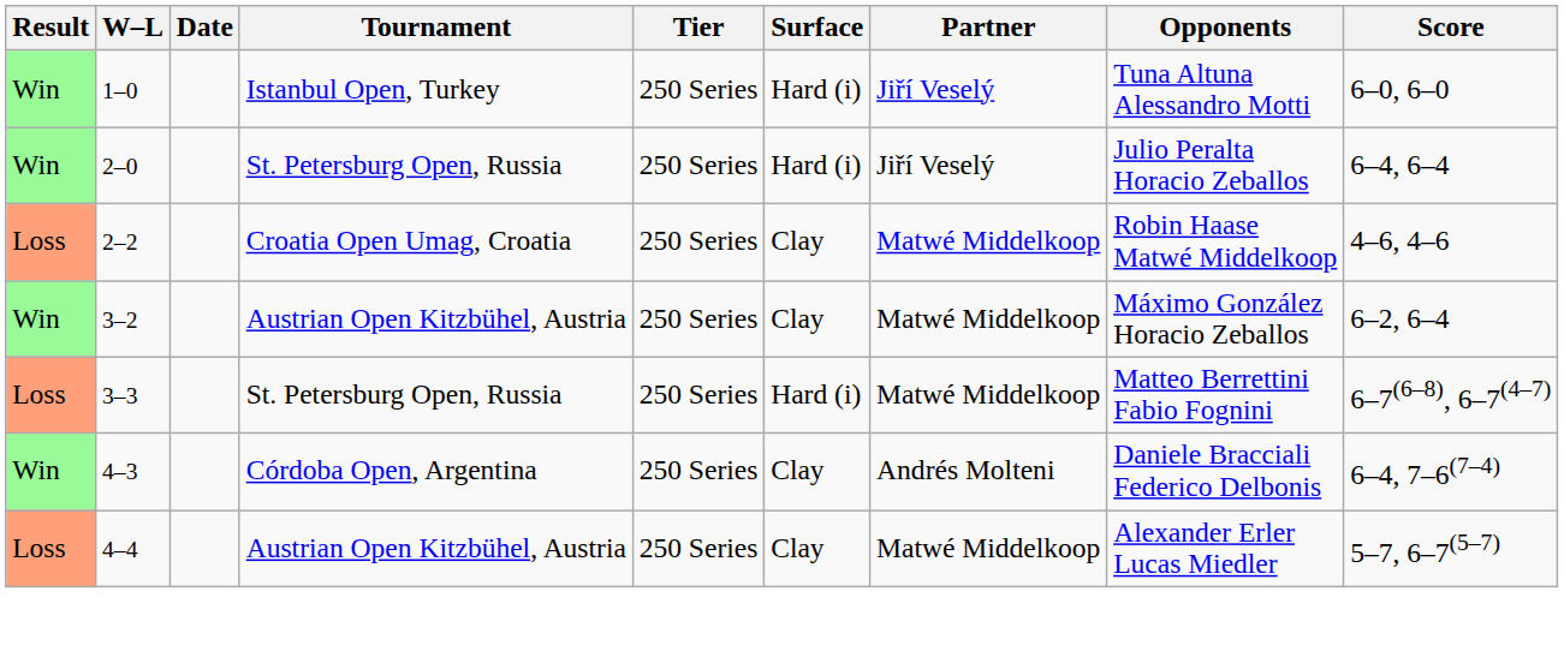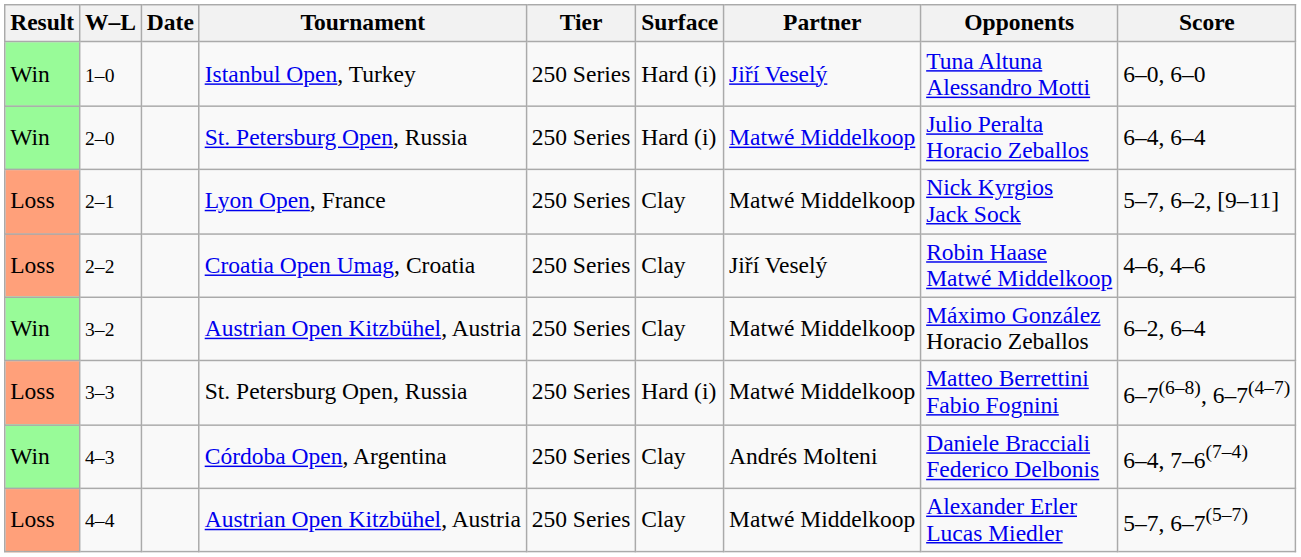 <table class="sortable wikitable">
 <tr>
 <th>Result</th>
 <th class=unsortable>W–L</th>
 <th>Date</th>
 <th>Tournament</th>
 <th>Tier</th>
 <th>Surface</th>
 <th>Partner</th>
 <th>Opponents</th>
 <th class=unsortable>Score</th>
 </tr>
 <tr>
 <td bgcolor=98FB98>Win</td>
 <td><small>1–0</small></td>
 <td><a href='#'></a></td>
 <td><a href='#'>Istanbul Open</a>, Turkey</td>
 <td>250 Series</td>
 <td>Hard (i)</td>
 <td> <a href='#'>Jiří Veselý</a></td>
 <td> <a href='#'>Tuna Altuna</a><br> <a href='#'>Alessandro Motti</a></td>
 <td>6–0, 6–0</td>
 </tr>
 <tr>
 <td bgcolor=98FB98>Win</td>
 <td><small>2–0</small></td>
 <td><a href='#'></a></td>
 <td><a href='#'>St. Petersburg Open</a>, Russia</td>
 <td>250 Series</td>
 <td>Hard (i)</td>
-<td> Jiří Veselý</td>
+<td> <a href='#'>Matwé Middelkoop</a></td>
 <td> <a href='#'>Julio Peralta</a><br> <a href='#'>Horacio Zeballos</a></td>
 <td>6–4, 6–4</td>
+</tr>
+<tr>
+<td bgcolor=FFA07A>Loss</td>
+<td><small>2–1</small></td>
+<td><a href='#'></a></td>
+<td><a href='#'>Lyon Open</a>, France</td>
+<td>250 Series</td>
+<td>Clay</td>
+<td> Matwé Middelkoop</td>
+<td> <a href='#'>Nick Kyrgios</a><br> <a href='#'>Jack Sock</a></td>
+<td>5–7, 6–2, [9–11]</td>
 </tr>
 <tr>
 <td bgcolor=FFA07A>Loss</td>
 <td><small>2–2</small></td>
 <td><a href='#'></a></td>
 <td><a href='#'>Croatia Open Umag</a>, Croatia</td>
 <td>250 Series</td>
 <td>Clay</td>
-<td> <a href='#'>Matwé Middelkoop</a></td>
+<td> Jiří Veselý</td>
 <td> <a href='#'>Robin Haase</a><br> <a href='#'>Matwé Middelkoop</a></td>
 <td>4–6, 4–6</td>
 </tr>
 <tr>
 <td bgcolor=98FB98>Win</td>
 <td><small>3–2</small></td>
 <td><a href='#'></a></td>
 <td><a href='#'>Austrian Open Kitzbühel</a>, Austria</td>
 <td>250 Series</td>
 <td>Clay</td>
 <td> Matwé Middelkoop</td>
 <td> <a href='#'>Máximo González</a><br> Horacio Zeballos</td>
 <td>6–2, 6–4</td>
 </tr>
 <tr>
 <td bgcolor=FFA07A>Loss</td>
 <td><small>3–3</small></td>
 <td><a href='#'></a></td>
 <td>St. Petersburg Open, Russia</td>
 <td>250 Series</td>
 <td>Hard (i)</td>
 <td> Matwé Middelkoop</td>
 <td> <a href='#'>Matteo Berrettini</a><br> <a href='#'>Fabio Fognini</a></td>
 <td>6–7<sup>(6–8)</sup>, 6–7<sup>(4–7)</sup></td>
 </tr>
 <tr>
 <td bgcolor=98FB98>Win</td>
 <td><small>4–3</small></td>
 <td><a href='#'></a></td>
 <td><a href='#'>Córdoba Open</a>, Argentina</td>
 <td>250 Series</td>
 <td>Clay</td>
 <td> Andrés Molteni</td>
 <td> <a href='#'>Daniele Bracciali</a><br> <a href='#'>Federico Delbonis</a></td>
 <td>6–4, 7–6<sup>(7–4)</sup></td>
 </tr>
 <tr>
 <td bgcolor=FFA07A>Loss</td>
 <td><small>4–4</small></td>
 <td><a href='#'></a></td>
 <td><a href='#'>Austrian Open Kitzbühel</a>, Austria</td>
 <td>250 Series</td>
 <td>Clay</td>
 <td> Matwé Middelkoop</td>
 <td> <a href='#'>Alexander Erler</a> <br>  <a href='#'>Lucas Miedler</a></td>
 <td>5–7, 6–7<sup>(5–7)</sup></td>
 </tr>
 </table>
